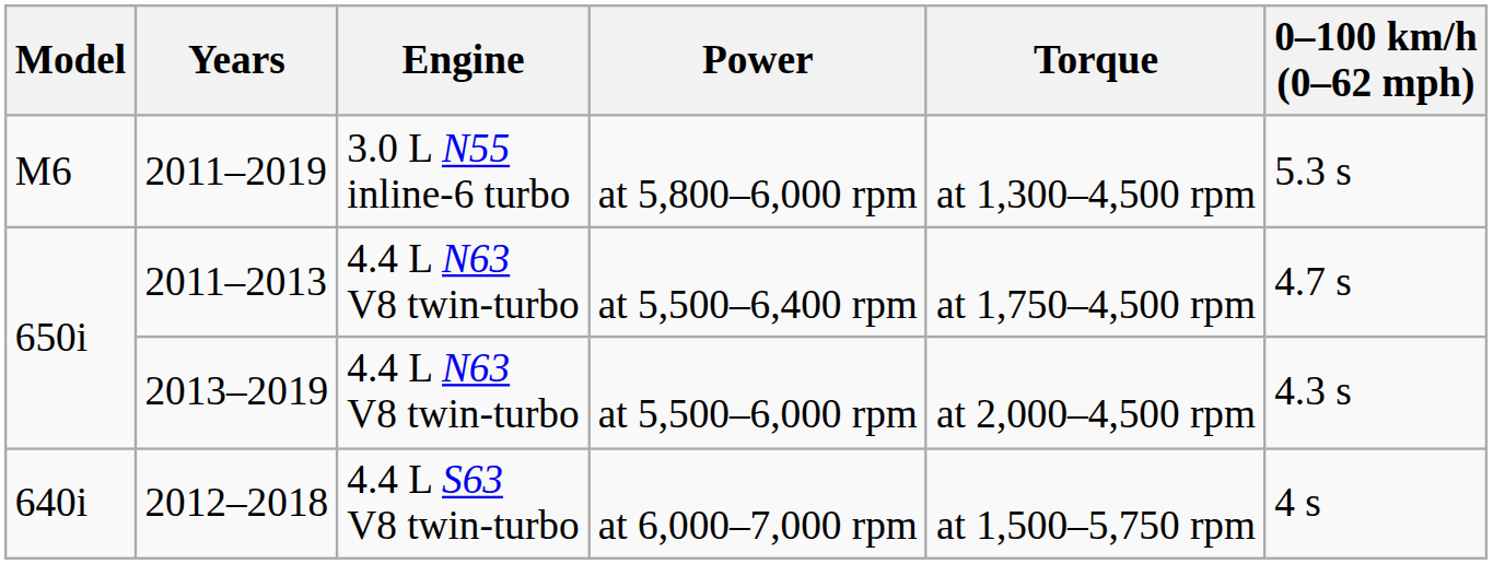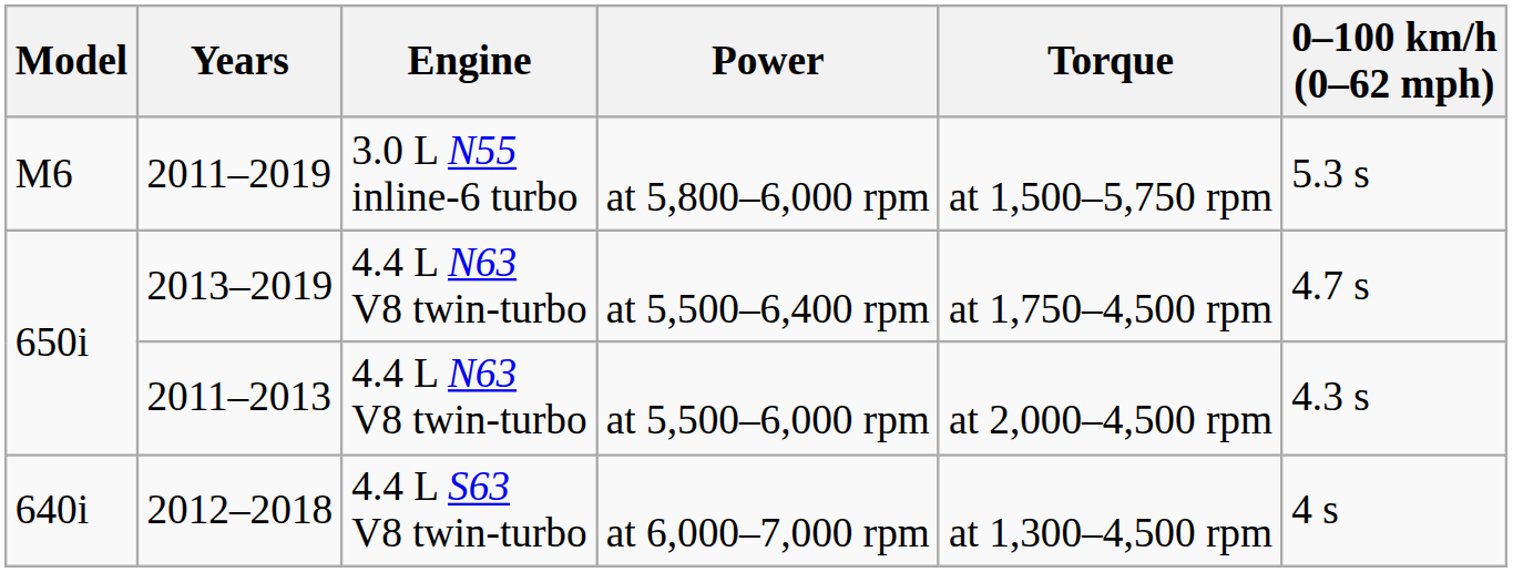 <table class="wikitable sortable">
 <tr>
 <th>Model</th>
 <th>Years</th>
 <th>Engine</th>
 <th>Power</th>
 <th>Torque</th>
 <th>0–100 km/h <br> (0–62 mph)</th>
 </tr>
 <tr>
 <td>M6</td>
 <td>2011–2019</td>
 <td>3.0 L <em><a href='#'>N55</a></em> <br> inline-6 turbo</td>
 <td> <br> at 5,800–6,000 rpm</td>
-<td> <br> at 1,300–4,500 rpm</td>
+<td> <br> at 1,500–5,750 rpm</td>
 <td>5.3 s</td>
 </tr>
 <tr>
 <td rowspan=2>650i</td>
-<td>2011–2013</td>
+<td>2013–2019</td>
 <td>4.4 L <em><a href='#'>N63</a></em> <br> V8 twin-turbo</td>
 <td> <br> at 5,500–6,400 rpm</td>
 <td> <br> at 1,750–4,500 rpm</td>
 <td>4.7 s</td>
 </tr>
 <tr>
-<td>2013–2019</td>
+<td>2011–2013</td>
 <td>4.4 L <em><a href='#'>N63</a></em> <br> V8 twin-turbo</td>
 <td> <br> at 5,500–6,000 rpm</td>
 <td> <br> at 2,000–4,500 rpm</td>
 <td>4.3 s</td>
 </tr>
 <tr>
 <td>640i</td>
 <td>2012–2018</td>
 <td>4.4 L <em><a href='#'>S63</a></em> <br> V8 twin-turbo</td>
 <td> <br> at 6,000–7,000 rpm</td>
-<td> <br> at 1,500–5,750 rpm</td>
+<td> <br> at 1,300–4,500 rpm</td>
 <td>4 s</td>
 </tr>
 </table>
